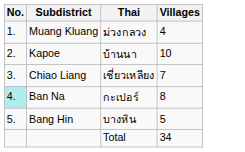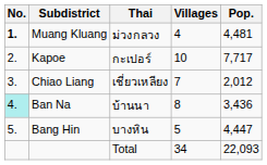 <table class="wikitable" syle="width:50%;">
 <tr>
 <th>No.</th>
 <th>Subdistrict</th>
 <th>Thai</th>
 <th>Villages</th>
+<th>Pop.</th>
 </tr>
 <tr>
-<td>1.</td>
+<td><strong>1.</strong></td>
 <td>Muang Kluang</td>
 <td>ม่วงกลวง</td>
 <td>4</td>
+<td>4,481</td>
 </tr>
 <tr>
 <td>2.</td>
 <td>Kapoe</td>
-<td>บ้านนา</td>
+<td>กะเปอร์</td>
 <td>10</td>
+<td>7,717</td>
 </tr>
 <tr>
 <td>3.</td>
 <td>Chiao Liang</td>
 <td>เชี่ยวเหลียง</td>
 <td>7</td>
+<td>2,012</td>
 </tr>
 <tr>
 <td style="background: paleturquoise;">4.</td>
 <td>Ban Na</td>
-<td>กะเปอร์</td>
+<td>บ้านนา</td>
 <td>8</td>
+<td>3,436</td>
 </tr>
 <tr>
 <td>5.</td>
 <td>Bang Hin</td>
 <td>บางหิน</td>
 <td>5</td>
+<td>4,447</td>
 </tr>
 <tr>
 <td></td>
 <td></td>
 <td>Total</td>
 <td>34</td>
+<td>22,093</td>
 </tr>
 </table>
